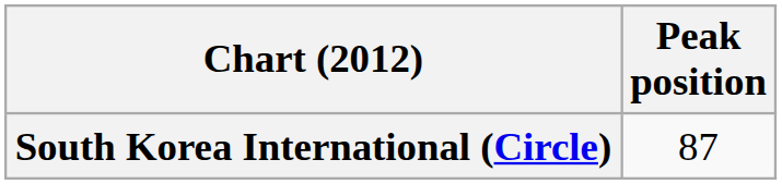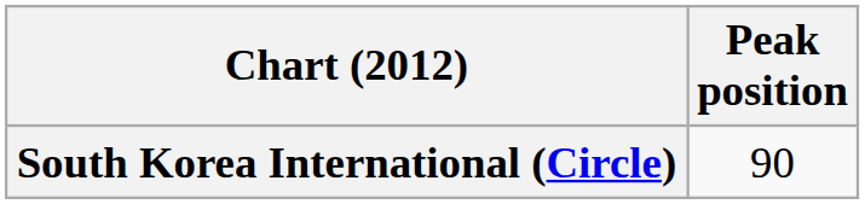 <table class="wikitable sortable plainrowheaders" style="text-align:center"">
 <tr>
 <th>Chart (2012)</th>
 <th>Peak<br>position</th>
 </tr>
 <tr>
 <th scope="row">South Korea International (<a href='#'>Circle</a>)</th>
-<td align="center">87</td>
+<td align="center">90</td>
 </tr>
 </table>
